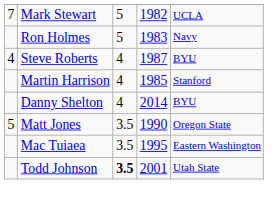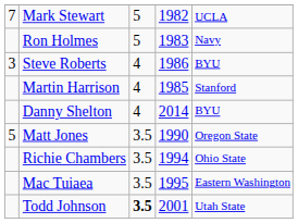 <table class="wikitable">
 <tr>
 </tr>
 <tr>
 <td>7</td>
 <td><a href='#'>Mark Stewart</a></td>
 <td>5</td>
 <td><a href='#'>1982</a></td>
 <td style="font-size:80%;"><a href='#'>UCLA</a></td>
 </tr>
 <tr>
 <td></td>
 <td><a href='#'>Ron Holmes</a></td>
 <td>5</td>
 <td><a href='#'>1983</a></td>
 <td style="font-size:80%;"><a href='#'>Navy</a></td>
 </tr>
 <tr>
-<td>4</td>
+<td>3</td>
 <td><a href='#'>Steve Roberts</a></td>
 <td>4</td>
-<td><a href='#'>1987</a></td>
+<td><a href='#'>1986</a></td>
 <td style="font-size:80%;"><a href='#'>BYU</a></td>
 </tr>
 <tr>
 <td></td>
 <td><a href='#'>Martin Harrison</a></td>
 <td>4</td>
 <td><a href='#'>1985</a></td>
 <td style="font-size:80%;"><a href='#'>Stanford</a></td>
 </tr>
 <tr>
 <td></td>
 <td><a href='#'>Danny Shelton</a></td>
 <td>4</td>
 <td><a href='#'>2014</a></td>
 <td style="font-size:80%;"><a href='#'>BYU</a></td>
 </tr>
 <tr>
 <td>5</td>
 <td><a href='#'>Matt Jones</a></td>
 <td>3.5</td>
 <td><a href='#'>1990</a></td>
 <td style="font-size:80%;"><a href='#'>Oregon State</a></td>
 </tr>
 <tr>
 <td></td>
+<td><a href='#'>Richie Chambers</a></td>
+<td>3.5</td>
+<td><a href='#'>1994</a></td>
+<td style="font-size:80%;"><a href='#'>Ohio State</a></td>
+</tr>
+<tr>
+<td></td>
 <td><a href='#'>Mac Tuiaea</a></td>
 <td>3.5</td>
 <td><a href='#'>1995</a></td>
 <td style="font-size:80%;"><a href='#'>Eastern Washington</a></td>
 </tr>
 <tr>
 <td></td>
 <td><a href='#'>Todd Johnson</a></td>
 <td><strong>3.5</strong></td>
 <td><a href='#'>2001</a></td>
 <td style="font-size:80%;"><a href='#'>Utah State</a></td>
 </tr>
 </table>
